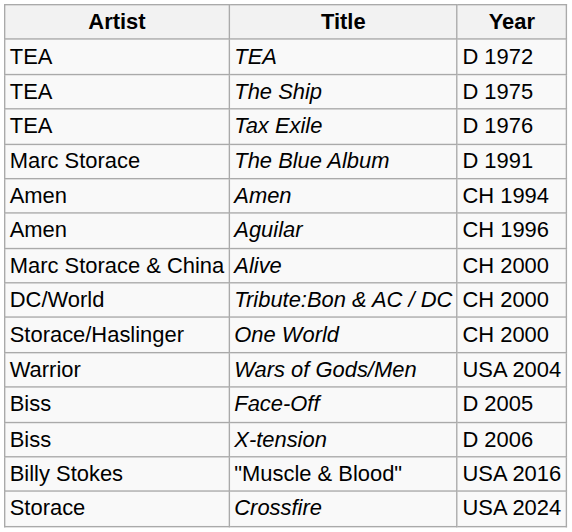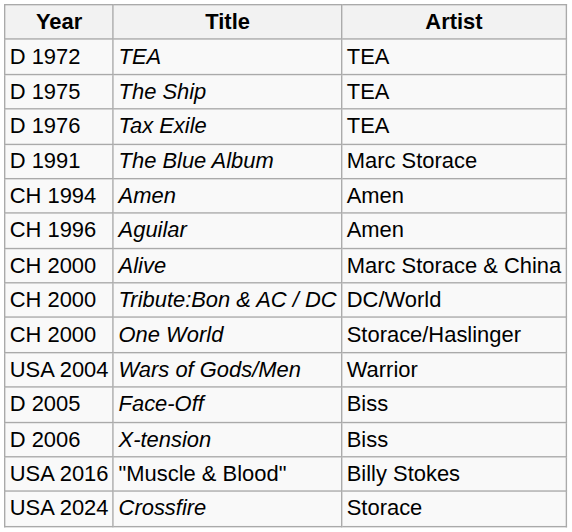 <table class="wikitable">
 <tr>
+<th><strong>Year</strong></th>
+<th><strong>Title</strong></th>
 <th><strong>Artist</strong></th>
-<th><strong>Title</strong></th>
-<th><strong>Year</strong></th>
 </tr>
 <tr>
+<td>D 1972</td>
+<td><em>TEA</em></td>
 <td>TEA</td>
-<td><em>TEA</em></td>
-<td>D 1972</td>
 </tr>
 <tr>
+<td>D 1975</td>
+<td><em>The Ship</em></td>
 <td>TEA</td>
-<td><em>The Ship</em></td>
-<td>D 1975</td>
 </tr>
 <tr>
+<td>D 1976</td>
+<td><em>Tax Exile</em></td>
 <td>TEA</td>
-<td><em>Tax Exile</em></td>
-<td>D 1976</td>
 </tr>
 <tr>
+<td>D 1991</td>
+<td><em>The Blue Album</em></td>
 <td>Marc Storace</td>
-<td><em>The Blue Album</em></td>
-<td>D 1991</td>
 </tr>
 <tr>
+<td>CH 1994</td>
+<td><em>Amen</em></td>
 <td>Amen</td>
-<td><em>Amen</em></td>
-<td>CH 1994</td>
 </tr>
 <tr>
+<td>CH 1996</td>
+<td><em>Aguilar</em></td>
 <td>Amen</td>
-<td><em>Aguilar</em></td>
-<td>CH 1996</td>
 </tr>
 <tr>
+<td>CH 2000</td>
+<td><em>Alive</em></td>
 <td>Marc Storace & China</td>
-<td><em>Alive</em></td>
-<td>CH 2000</td>
 </tr>
 <tr>
+<td>CH 2000</td>
+<td><em>Tribute:Bon & AC / DC</em></td>
 <td>DC/World</td>
-<td><em>Tribute:Bon & AC / DC</em></td>
-<td>CH 2000</td>
 </tr>
 <tr>
+<td>CH 2000</td>
+<td><em>One World</em></td>
 <td>Storace/Haslinger</td>
-<td><em>One World</em></td>
-<td>CH 2000</td>
 </tr>
 <tr>
+<td>USA 2004</td>
+<td><em>Wars of Gods/Men</em></td>
 <td>Warrior</td>
-<td><em>Wars of Gods/Men</em></td>
-<td>USA 2004</td>
 </tr>
 <tr>
+<td>D 2005</td>
+<td><em>Face-Off</em></td>
 <td>Biss</td>
-<td><em>Face-Off</em></td>
-<td>D 2005</td>
 </tr>
 <tr>
+<td>D 2006</td>
+<td><em>X-tension</em></td>
 <td>Biss</td>
-<td><em>X-tension</em></td>
-<td>D 2006</td>
 </tr>
 <tr>
+<td>USA 2016</td>
+<td>"Muscle & Blood"</td>
 <td>Billy Stokes</td>
-<td>"Muscle & Blood"</td>
-<td>USA 2016</td>
 </tr>
 <tr>
+<td>USA 2024</td>
+<td><em>Crossfire</em></td>
 <td>Storace</td>
-<td><em>Crossfire</em></td>
-<td>USA 2024</td>
 </tr>
 </table>
